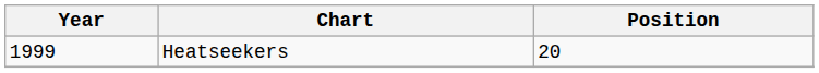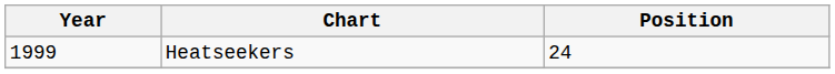 <table class="wikitable" width="550px">
 <tr>
 <th align="left">Year</th>
 <th align="left">Chart</th>
 <th align="left">Position</th>
 </tr>
 <tr>
 <td align="left">1999</td>
 <td align="left">Heatseekers</td>
-<td align="left">20</td>
+<td align="left">24</td>
 </tr>
 <tr>
 </tr>
 </table>
